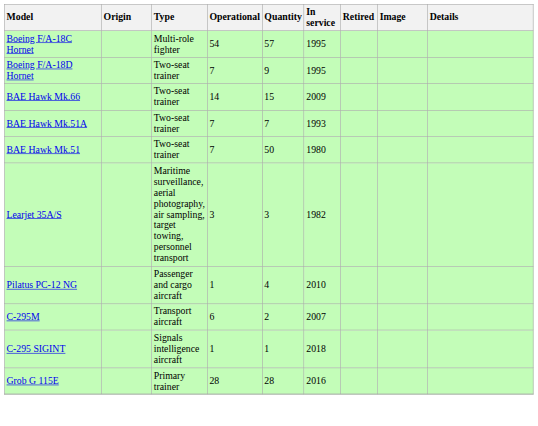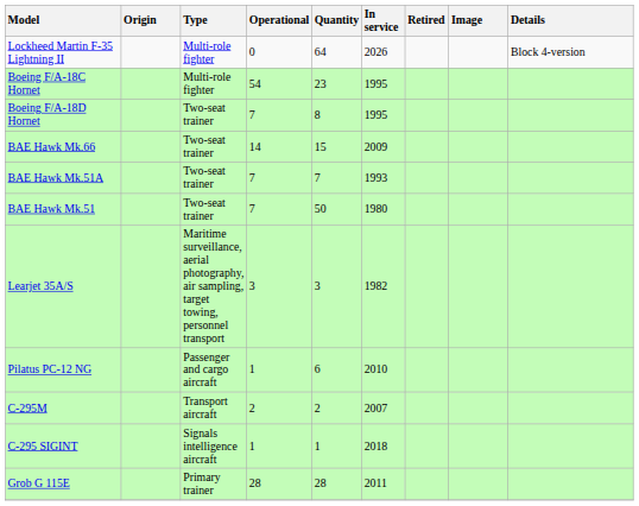 <table class="wikitable sortable">
 <tr>
 <th style="text-align: left; width:20%;">Model</th>
 <th style="text-align: left; width:10%;">Origin</th>
 <th style="text-align: left; width:10%;">Type</th>
 <th style="text-align: left; width:7%;">Operational</th>
 <th style="text-align: left; width:7%;">Quantity</th>
 <th style="text-align: left; width:7%;">In service</th>
 <th style="text-align: left; width:7%;">Retired</th>
 <th style="text-align: left; width:10%;">Image</th>
 <th style="text-align: left; width:35%;">Details</th>
 </tr>
+<tr>
+<td><a href='#'>Lockheed Martin F-35 Lightning II</a></td>
+<td></td>
+<td><a href='#'>Multi-role fighter</a></td>
+<td>0</td>
+<td>64</td>
+<td>2026</td>
+<td></td>
+<td></td>
+<td>Block 4-version</td>
+</tr>
 <tr style="background:#C3FDB8;">
 <td><a href='#'>Boeing F/A-18C Hornet</a></td>
 <td></td>
 <td>Multi-role fighter</td>
 <td>54</td>
-<td>57</td>
+<td>23</td>
 <td>1995</td>
 <td></td>
 <td></td>
 <td></td>
 </tr>
 <tr style="background:#C3FDB8;">
 <td><a href='#'>Boeing F/A-18D Hornet</a></td>
 <td></td>
 <td>Two-seat trainer</td>
 <td>7</td>
-<td>9</td>
+<td>8</td>
 <td>1995</td>
 <td></td>
 <td></td>
 <td></td>
 </tr>
 <tr style="background:#C3FDB8;">
 <td><a href='#'>BAE Hawk Mk.66</a></td>
 <td></td>
 <td>Two-seat trainer</td>
 <td>14</td>
 <td>15</td>
 <td>2009</td>
 <td></td>
 <td></td>
 <td></td>
 </tr>
 <tr style="background:#C3FDB8;">
 <td><a href='#'>BAE Hawk Mk.51A</a></td>
 <td></td>
 <td>Two-seat trainer</td>
 <td>7</td>
 <td>7</td>
 <td>1993</td>
 <td></td>
 <td></td>
 <td></td>
 </tr>
 <tr style="background:#C3FDB8;">
 <td><a href='#'>BAE Hawk Mk.51</a></td>
 <td></td>
 <td>Two-seat trainer</td>
 <td>7</td>
 <td>50</td>
 <td>1980</td>
 <td></td>
 <td></td>
 <td></td>
 </tr>
 <tr style="background:#C3FDB8;">
 <td><a href='#'>Learjet 35A/S</a></td>
 <td></td>
 <td>Maritime surveillance, aerial photography, air sampling, target towing, personnel transport</td>
 <td>3</td>
 <td>3</td>
 <td>1982</td>
 <td></td>
 <td></td>
 <td></td>
 </tr>
 <tr style="background:#C3FDB8;">
 <td><a href='#'>Pilatus PC-12 NG</a></td>
 <td></td>
 <td>Passenger and cargo aircraft</td>
 <td>1</td>
-<td>4</td>
+<td>6</td>
 <td>2010</td>
 <td></td>
 <td></td>
 <td></td>
 </tr>
 <tr style="background:#C3FDB8;">
 <td><a href='#'>C-295M</a></td>
 <td></td>
 <td>Transport aircraft</td>
-<td>6</td>
+<td>2</td>
 <td>2</td>
 <td>2007</td>
 <td></td>
 <td></td>
 <td></td>
 </tr>
 <tr style="background:#C3FDB8;">
 <td><a href='#'>C-295 SIGINT</a></td>
 <td></td>
 <td>Signals intelligence aircraft</td>
 <td>1</td>
 <td>1</td>
 <td>2018</td>
 <td></td>
 <td></td>
 <td></td>
 </tr>
 <tr style="background:#C3FDB8;">
 <td><a href='#'>Grob G 115E</a></td>
 <td></td>
 <td>Primary trainer</td>
 <td>28</td>
 <td>28</td>
-<td>2016</td>
+<td>2011</td>
 <td></td>
 <td></td>
 <td></td>
 </tr>
 <tr>
 </tr>
 </table>
